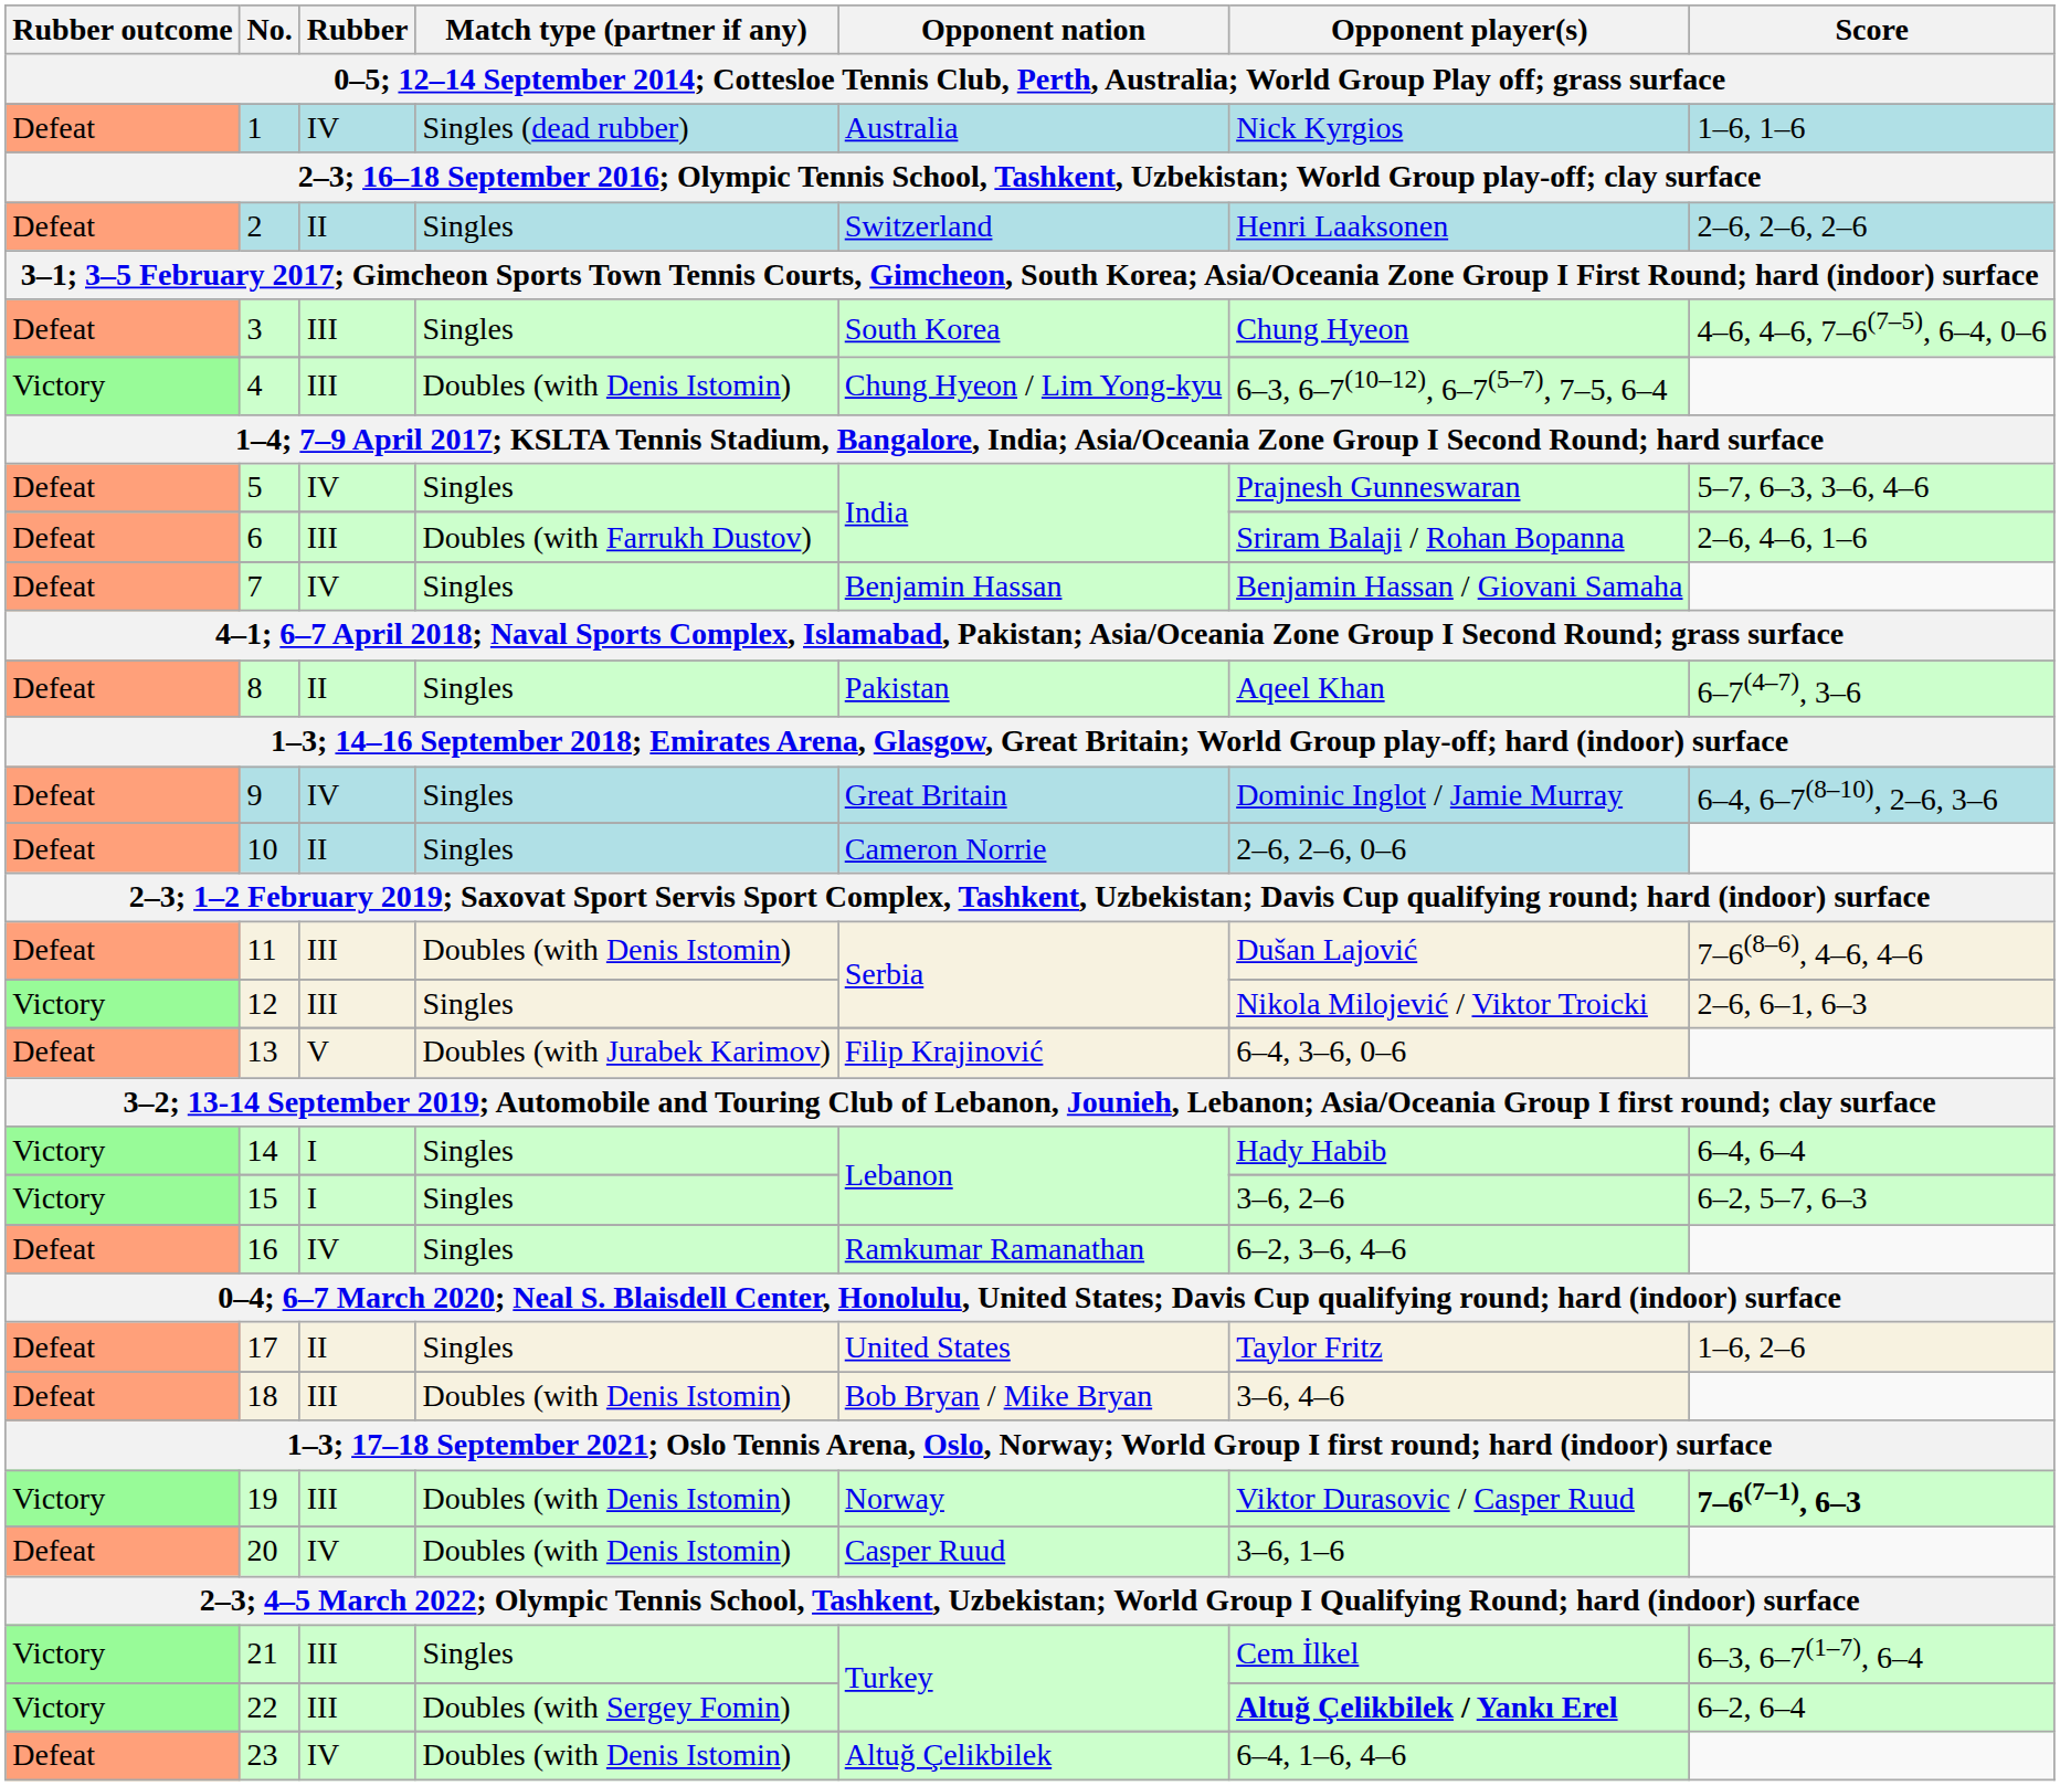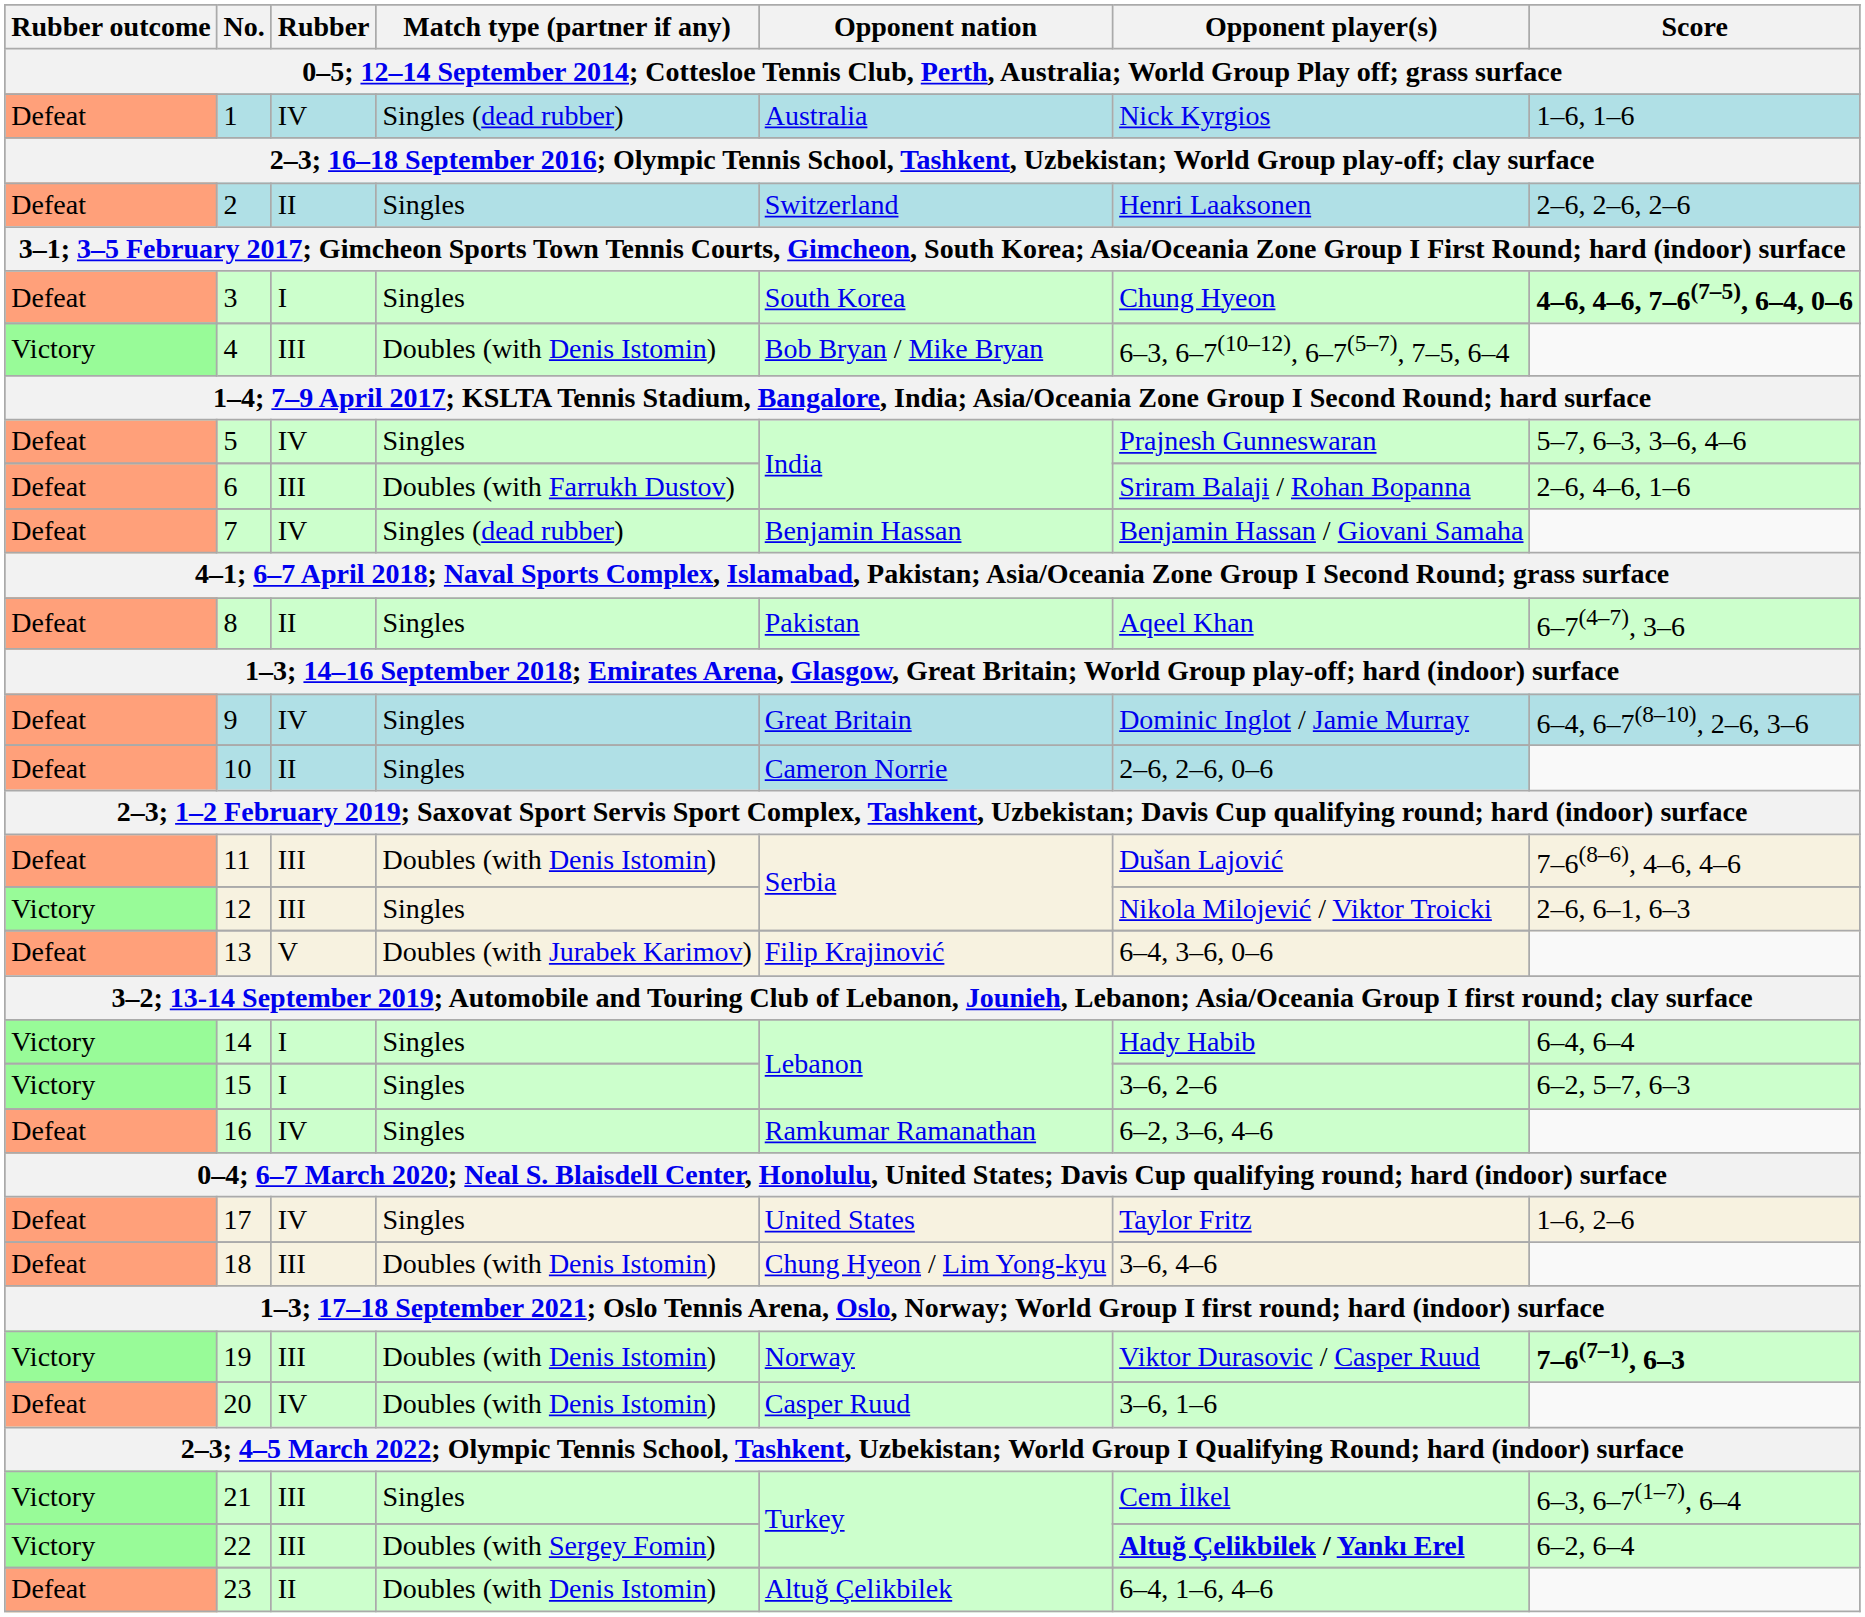 <table class=wikitable>
 <tr>
 <th>Rubber outcome</th>
 <th>No.</th>
 <th>Rubber</th>
 <th>Match type (partner if any)</th>
 <th>Opponent nation</th>
 <th>Opponent player(s)</th>
 <th>Score</th>
 </tr>
 <tr>
 <th colspan=7>0–5; <a href='#'>12–14 September 2014</a>; Cottesloe Tennis Club, <a href='#'>Perth</a>, Australia; World Group Play off; grass surface</th>
 </tr>
 <tr bgcolor=#B0E0E6>
 <td bgcolor=FFA07A>Defeat</td>
 <td>1</td>
 <td>IV</td>
 <td>Singles (<a href='#'>dead rubber</a>)</td>
 <td> <a href='#'>Australia</a></td>
 <td><a href='#'>Nick Kyrgios</a></td>
 <td>1–6, 1–6</td>
 </tr>
 <tr>
 <th colspan=7>2–3; <a href='#'>16–18 September 2016</a>; Olympic Tennis School, <a href='#'>Tashkent</a>, Uzbekistan; World Group play-off; clay surface</th>
 </tr>
 <tr bgcolor=#B0E0E6>
 <td bgcolor=FFA07A>Defeat</td>
 <td>2</td>
 <td>II</td>
 <td>Singles</td>
 <td> <a href='#'>Switzerland</a></td>
 <td><a href='#'>Henri Laaksonen</a></td>
 <td>2–6, 2–6, 2–6</td>
 </tr>
 <tr>
 <th colspan=7>3–1; <a href='#'>3–5 February 2017</a>; Gimcheon Sports Town Tennis Courts, <a href='#'>Gimcheon</a>, South Korea; Asia/Oceania Zone Group I First Round; hard (indoor) surface</th>
 </tr>
 <tr bgcolor=#CCFFCC>
 <td bgcolor=FFA07A>Defeat</td>
 <td>3</td>
-<td>III</td>
+<td>I</td>
 <td>Singles</td>
 <td rowspan=2> <a href='#'>South Korea</a></td>
 <td><a href='#'>Chung Hyeon</a></td>
-<td>4–6, 4–6, 7–6<sup>(7–5)</sup>, 6–4, 0–6</td>
+<td><strong>4–6, 4–6, 7–6<sup>(7–5)</sup>, 6–4, 0–6</strong></td>
 </tr>
 <tr>
 </tr>
 <tr bgcolor=#CCFFCC>
 <td bgcolor=98FB98>Victory</td>
 <td>4</td>
 <td>III</td>
 <td>Doubles (with <a href='#'>Denis Istomin</a>)</td>
-<td><a href='#'>Chung Hyeon</a> / <a href='#'>Lim Yong-kyu</a></td>
+<td><a href='#'>Bob Bryan</a> / <a href='#'>Mike Bryan</a></td>
 <td>6–3, 6–7<sup>(10–12)</sup>, 6–7<sup>(5–7)</sup>, 7–5, 6–4</td>
 </tr>
 <tr>
 <th colspan=7>1–4; <a href='#'>7–9 April 2017</a>; KSLTA Tennis Stadium, <a href='#'>Bangalore</a>, India; Asia/Oceania Zone Group I Second Round; hard surface</th>
 </tr>
 <tr bgcolor=#CCFFCC>
 <td bgcolor=FFA07A>Defeat</td>
 <td>5</td>
 <td>IV</td>
 <td>Singles</td>
 <td rowspan=3> <a href='#'>India</a></td>
 <td><a href='#'>Prajnesh Gunneswaran</a></td>
 <td>5–7, 6–3, 3–6, 4–6</td>
 </tr>
 <tr>
 </tr>
 <tr bgcolor=#CCFFCC>
 <td bgcolor=FFA07A>Defeat</td>
 <td>6</td>
 <td>III</td>
 <td>Doubles (with <a href='#'>Farrukh Dustov</a>)</td>
 <td><a href='#'>Sriram Balaji</a> / <a href='#'>Rohan Bopanna</a></td>
 <td>2–6, 4–6, 1–6</td>
 </tr>
 <tr>
 </tr>
 <tr bgcolor=#CCFFCC>
 <td bgcolor=FFA07A>Defeat</td>
 <td>7</td>
 <td>IV</td>
-<td>Singles</td>
+<td>Singles (<a href='#'>dead rubber</a>)</td>
 <td><a href='#'>Benjamin Hassan</a></td>
 <td><a href='#'>Benjamin Hassan</a> / <a href='#'>Giovani Samaha</a></td>
 </tr>
 <tr>
 <th colspan=7>4–1; <a href='#'>6–7 April 2018</a>; <a href='#'>Naval Sports Complex</a>, <a href='#'>Islamabad</a>, Pakistan; Asia/Oceania Zone Group I Second Round; grass surface</th>
 </tr>
 <tr bgcolor=#CCFFCC>
 <td bgcolor=FFA07A>Defeat</td>
 <td>8</td>
 <td>II</td>
 <td>Singles</td>
 <td> <a href='#'>Pakistan</a></td>
 <td><a href='#'>Aqeel Khan</a></td>
 <td>6–7<sup>(4–7)</sup>, 3–6</td>
 </tr>
 <tr>
 <th colspan=7>1–3; <a href='#'>14–16 September 2018</a>; <a href='#'>Emirates Arena</a>, <a href='#'>Glasgow</a>, Great Britain; World Group play-off; hard (indoor) surface</th>
 </tr>
 <tr bgcolor=#B0E0E6>
 <td bgcolor=FFA07A>Defeat</td>
 <td>9</td>
 <td>IV</td>
 <td>Singles</td>
 <td rowspan=2> <a href='#'>Great Britain</a></td>
 <td><a href='#'>Dominic Inglot</a> / <a href='#'>Jamie Murray</a></td>
 <td>6–4, 6–7<sup>(8–10)</sup>, 2–6, 3–6</td>
 </tr>
 <tr>
 </tr>
 <tr bgcolor=#B0E0E6>
 <td bgcolor=FFA07A>Defeat</td>
 <td>10</td>
 <td>II</td>
 <td>Singles</td>
 <td><a href='#'>Cameron Norrie</a></td>
 <td>2–6, 2–6, 0–6</td>
 </tr>
 <tr>
 <th colspan=7>2–3; <a href='#'>1–2 February 2019</a>; Saxovat Sport Servis Sport Complex, <a href='#'>Tashkent</a>, Uzbekistan; Davis Cup qualifying round; hard (indoor) surface</th>
 </tr>
 <tr bgcolor=#F7F2E0>
 <td bgcolor=FFA07A>Defeat</td>
 <td>11</td>
 <td>III</td>
 <td>Doubles (with <a href='#'>Denis Istomin</a>)</td>
 <td rowspan=3> <a href='#'>Serbia</a></td>
 <td><a href='#'>Dušan Lajović</a></td>
 <td>7–6<sup>(8–6)</sup>, 4–6, 4–6</td>
 </tr>
 <tr>
 </tr>
 <tr bgcolor=#F7F2E0>
 <td bgcolor=98FB98>Victory</td>
 <td>12</td>
 <td>III</td>
 <td>Singles</td>
 <td><a href='#'>Nikola Milojević</a> / <a href='#'>Viktor Troicki</a></td>
 <td>2–6, 6–1, 6–3</td>
 </tr>
 <tr>
 </tr>
 <tr bgcolor=#F7F2E0>
 <td bgcolor=FFA07A>Defeat</td>
 <td>13</td>
 <td>V</td>
 <td>Doubles (with <a href='#'>Jurabek Karimov</a>)</td>
 <td><a href='#'>Filip Krajinović</a></td>
 <td>6–4, 3–6, 0–6</td>
 </tr>
 <tr>
 <th colspan=7>3–2; <a href='#'>13-14 September 2019</a>; Automobile and Touring Club of Lebanon, <a href='#'>Jounieh</a>, Lebanon; Asia/Oceania Group I first round; clay surface</th>
 </tr>
 <tr bgcolor=#CCFFCC>
 <td bgcolor=98FB98>Victory</td>
 <td>14</td>
 <td>I</td>
 <td>Singles</td>
 <td rowspan=3> <a href='#'>Lebanon</a></td>
 <td><a href='#'>Hady Habib</a></td>
 <td>6–4, 6–4</td>
 </tr>
 <tr>
 </tr>
 <tr bgcolor=#CCFFCC>
 <td bgcolor=98FB98>Victory</td>
 <td>15</td>
 <td>I</td>
 <td>Singles</td>
 <td>3–6, 2–6</td>
 <td>6–2, 5–7, 6–3</td>
 </tr>
 <tr>
 </tr>
 <tr bgcolor=#CCFFCC>
 <td bgcolor=FFA07A>Defeat</td>
 <td>16</td>
 <td>IV</td>
 <td>Singles</td>
 <td><a href='#'>Ramkumar Ramanathan</a></td>
 <td>6–2, 3–6, 4–6</td>
 </tr>
 <tr>
 <th colspan=7>0–4; <a href='#'>6–7 March 2020</a>; <a href='#'>Neal S. Blaisdell Center</a>, <a href='#'>Honolulu</a>, United States; Davis Cup qualifying round; hard (indoor) surface</th>
 </tr>
 <tr bgcolor=#F7F2E0>
 <td bgcolor=FFA07A>Defeat</td>
 <td>17</td>
-<td>II</td>
+<td>IV</td>
 <td>Singles</td>
 <td rowspan=2> <a href='#'>United States</a></td>
 <td><a href='#'>Taylor Fritz</a></td>
 <td>1–6, 2–6</td>
 </tr>
 <tr>
 </tr>
 <tr bgcolor=#F7F2E0>
 <td bgcolor=FFA07A>Defeat</td>
 <td>18</td>
 <td>III</td>
 <td>Doubles (with <a href='#'>Denis Istomin</a>)</td>
-<td><a href='#'>Bob Bryan</a> / <a href='#'>Mike Bryan</a></td>
+<td><a href='#'>Chung Hyeon</a> / <a href='#'>Lim Yong-kyu</a></td>
 <td>3–6, 4–6</td>
 </tr>
 <tr>
 <th colspan=7>1–3; <a href='#'>17–18 September 2021</a>; Oslo Tennis Arena, <a href='#'>Oslo</a>, Norway; World Group I first round; hard (indoor) surface</th>
 </tr>
 <tr bgcolor=#CCFFCC>
 <td bgcolor=98FB98>Victory</td>
 <td>19</td>
 <td>III</td>
 <td>Doubles (with <a href='#'>Denis Istomin</a>)</td>
 <td rowspan=2> <a href='#'>Norway</a></td>
 <td><a href='#'>Viktor Durasovic</a> / <a href='#'>Casper Ruud</a></td>
 <td><strong>7–6<sup>(7–1)</sup>, 6–3</strong></td>
 </tr>
 <tr>
 </tr>
 <tr bgcolor=#CCFFCC>
 <td bgcolor=FFA07A>Defeat</td>
 <td>20</td>
 <td>IV</td>
 <td>Doubles (with <a href='#'>Denis Istomin</a>)</td>
 <td><a href='#'>Casper Ruud</a></td>
 <td>3–6, 1–6</td>
 </tr>
 <tr>
 <th colspan=7>2–3; <a href='#'>4–5 March 2022</a>; Olympic Tennis School, <a href='#'>Tashkent</a>, Uzbekistan; World Group I Qualifying Round; hard (indoor) surface</th>
 </tr>
 <tr bgcolor=#CCFFCC>
 <td bgcolor=98FB98>Victory</td>
 <td>21</td>
 <td>III</td>
 <td>Singles</td>
 <td rowspan=3> <a href='#'>Turkey</a></td>
 <td><a href='#'>Cem İlkel</a></td>
 <td>6–3, 6–7<sup>(1–7)</sup>, 6–4</td>
 </tr>
 <tr>
 </tr>
 <tr bgcolor=#CCFFCC>
 <td bgcolor=98FB98>Victory</td>
 <td>22</td>
 <td>III</td>
 <td>Doubles (with <a href='#'>Sergey Fomin</a>)</td>
 <td><strong><a href='#'>Altuğ Çelikbilek</a> / <a href='#'>Yankı Erel</a></strong></td>
 <td>6–2, 6–4</td>
 </tr>
 <tr>
 </tr>
 <tr bgcolor=#CCFFCC>
 <td bgcolor=FFA07A>Defeat</td>
 <td>23</td>
-<td>IV</td>
+<td>II</td>
 <td>Doubles (with <a href='#'>Denis Istomin</a>)</td>
 <td><a href='#'>Altuğ Çelikbilek</a></td>
 <td>6–4, 1–6, 4–6</td>
 </tr>
 </table>
